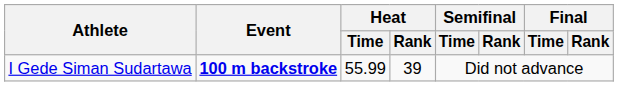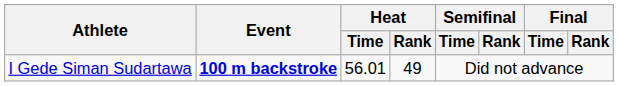 <table class=wikitable style="font-size:90%">
 <tr>
 <th rowspan="2">Athlete</th>
 <th rowspan="2">Event</th>
 <th colspan="2">Heat</th>
 <th colspan="2">Semifinal</th>
 <th colspan="2">Final</th>
 </tr>
 <tr style="font-size:95%">
 <th>Time</th>
 <th>Rank</th>
 <th>Time</th>
 <th>Rank</th>
 <th>Time</th>
 <th>Rank</th>
 </tr>
 <tr align=center>
 <td align=left><a href='#'>I Gede Siman Sudartawa</a></td>
 <td align=left><strong><a href='#'>100 m backstroke</a></strong></td>
-<td>55.99</td>
-<td>39</td>
+<td>56.01</td>
+<td>49</td>
 <td colspan=4>Did not advance</td>
 </tr>
 </table>
